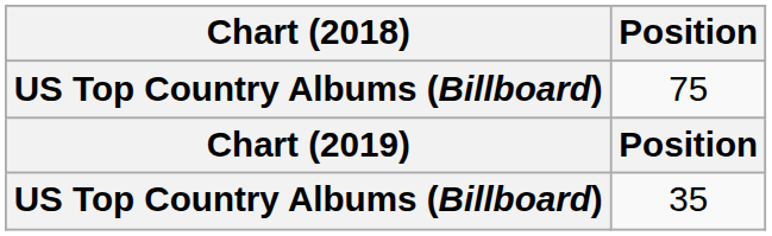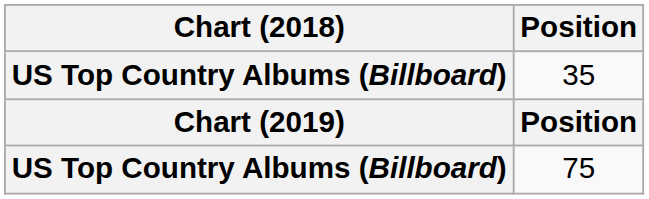 <table class="wikitable plainrowheaders" style="text-align:center">
 <tr>
 <th scope="col">Chart (2018)</th>
 <th scope="col">Position</th>
 </tr>
 <tr>
 <th scope="row">US Top Country Albums (<em>Billboard</em>)</th>
-<td>75</td>
+<td>35</td>
 </tr>
 <tr>
 <th scope="col">Chart (2019)</th>
 <th scope="col">Position</th>
 </tr>
 <tr>
 <th scope="row">US Top Country Albums (<em>Billboard</em>)</th>
-<td>35</td>
+<td>75</td>
 </tr>
 </table>
